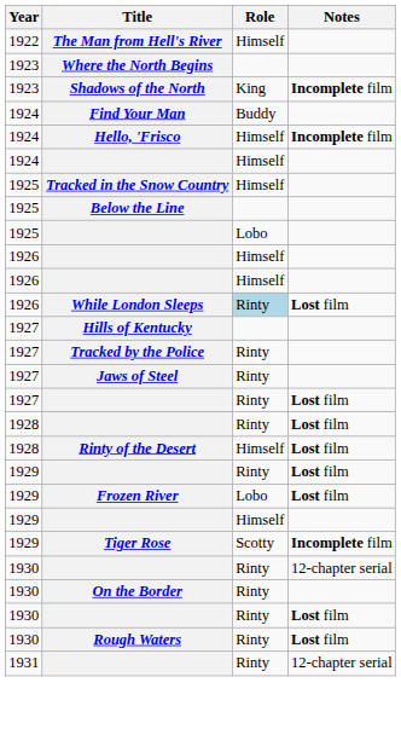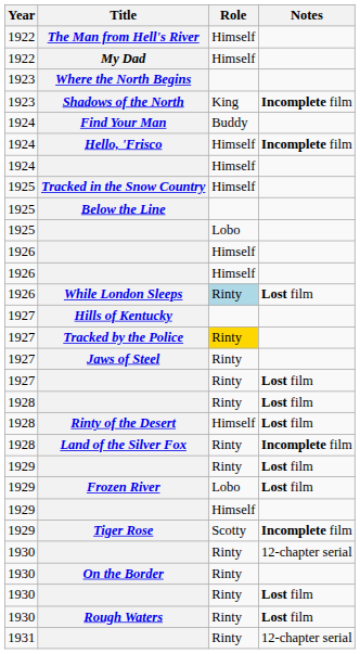 <table class="wikitable plainrowheaders sortable">
 <tr>
 <th scope=col>Year</th>
 <th scope=col>Title</th>
 <th scope=col>Role</th>
 <th scope=col class="unsortable">Notes</th>
 </tr>
 <tr>
 <td>1922</td>
 <th scope=row><em><a href='#'>The Man from Hell's River</a></em></th>
+<td>Himself</td>
+<td></td>
+</tr>
+<tr>
+<td>1922</td>
+<th scope=row><em>My Dad</em></th>
 <td>Himself</td>
 <td></td>
 </tr>
 <tr>
 <td>1923</td>
 <th scope=row><em><a href='#'>Where the North Begins</a></em></th>
 <td></td>
 <td></td>
 </tr>
 <tr>
 <td>1923</td>
 <th scope=row><em><a href='#'>Shadows of the North</a></em></th>
 <td>King</td>
 <td><strong>Incomplete</strong> film</td>
 </tr>
 <tr>
 <td>1924</td>
 <th scope=row><em><a href='#'>Find Your Man</a></em></th>
 <td>Buddy</td>
 <td></td>
 </tr>
 <tr>
 <td>1924</td>
 <th scope=row><em><a href='#'>Hello, 'Frisco</a></em></th>
 <td>Himself</td>
 <td><strong>Incomplete</strong> film</td>
 </tr>
 <tr>
 <td>1924</td>
 <th scope=row><em></em></th>
 <td>Himself</td>
 <td></td>
 </tr>
 <tr>
 <td>1925</td>
 <th scope=row><em><a href='#'>Tracked in the Snow Country</a></em></th>
 <td>Himself</td>
 <td></td>
 </tr>
 <tr>
 <td>1925</td>
 <th scope=row><em><a href='#'>Below the Line</a></em></th>
 <td></td>
 <td></td>
 </tr>
 <tr>
 <td>1925</td>
 <th scope=row><em></em></th>
 <td>Lobo</td>
 <td></td>
 </tr>
 <tr>
 <td>1926</td>
 <th scope=row><em></em></th>
 <td>Himself</td>
 <td></td>
 </tr>
 <tr>
 <td>1926</td>
 <th scope=row><em></em></th>
 <td>Himself</td>
 <td></td>
 </tr>
 <tr>
 <td>1926</td>
 <th scope=row><em><a href='#'>While London Sleeps</a></em></th>
 <td style="background: lightblue;">Rinty</td>
 <td><strong>Lost</strong> film </td>
 </tr>
 <tr>
 <td>1927</td>
 <th scope=row><em><a href='#'>Hills of Kentucky</a></em></th>
 <td></td>
 <td></td>
 </tr>
 <tr>
 <td>1927</td>
 <th scope=row><em><a href='#'>Tracked by the Police</a></em></th>
-<td>Rinty</td>
+<td style="background: gold;">Rinty</td>
 <td></td>
 </tr>
 <tr>
 <td>1927</td>
 <th scope=row><em><a href='#'>Jaws of Steel</a></em></th>
 <td>Rinty</td>
 <td></td>
 </tr>
 <tr>
 <td>1927</td>
 <th scope=row><em></em></th>
 <td>Rinty</td>
 <td><strong>Lost</strong> film</td>
 </tr>
 <tr>
 <td>1928</td>
 <th scope=row><em></em></th>
 <td>Rinty</td>
 <td><strong>Lost</strong> film</td>
 </tr>
 <tr>
 <td>1928</td>
 <th scope=row><em><a href='#'>Rinty of the Desert</a></em></th>
 <td>Himself</td>
 <td><strong>Lost</strong> film</td>
+</tr>
+<tr>
+<td>1928</td>
+<th scope=row><em><a href='#'>Land of the Silver Fox</a></em></th>
+<td>Rinty</td>
+<td><strong>Incomplete</strong> film</td>
 </tr>
 <tr>
 <td>1929</td>
 <th scope=row><em></em></th>
 <td>Rinty</td>
 <td><strong>Lost</strong> film</td>
 </tr>
 <tr>
 <td>1929</td>
 <th scope=row><em><a href='#'>Frozen River</a></em></th>
 <td>Lobo</td>
 <td><strong>Lost</strong> film</td>
 </tr>
 <tr>
 <td>1929</td>
 <th scope=row><em></em></th>
 <td>Himself</td>
 <td></td>
 </tr>
 <tr>
 <td>1929</td>
 <th scope=row><em><a href='#'>Tiger Rose</a></em></th>
 <td>Scotty</td>
 <td><strong>Incomplete</strong> film</td>
 </tr>
 <tr>
 <td>1930</td>
 <th scope=row><em></em></th>
 <td>Rinty</td>
 <td>12-chapter serial</td>
 </tr>
 <tr>
 <td>1930</td>
 <th scope=row><em><a href='#'>On the Border</a></em></th>
 <td>Rinty</td>
 <td></td>
 </tr>
 <tr>
 <td>1930</td>
 <th scope=row><em></em></th>
 <td>Rinty</td>
 <td><strong>Lost</strong> film</td>
 </tr>
 <tr>
 <td>1930</td>
 <th scope=row><em><a href='#'>Rough Waters</a></em></th>
 <td>Rinty</td>
 <td><strong>Lost</strong> film</td>
 </tr>
 <tr>
 <td>1931</td>
 <th scope=row><em></em></th>
 <td>Rinty</td>
 <td>12-chapter serial</td>
 </tr>
 </table>
